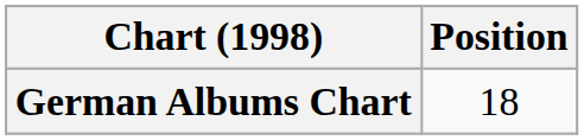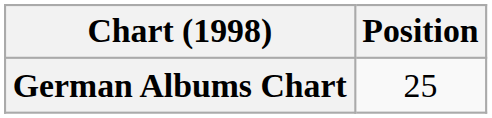 <table class="wikitable sortable plainrowheaders" style="text-align:center;">
 <tr>
 <th scope="column">Chart (1998)</th>
 <th scope="column">Position</th>
 </tr>
 <tr>
 <th scope="row">German Albums Chart</th>
-<td>18</td>
+<td>25</td>
 </tr>
 </table>
